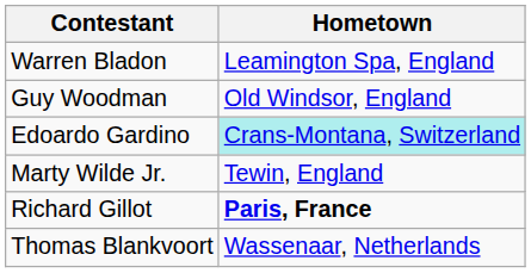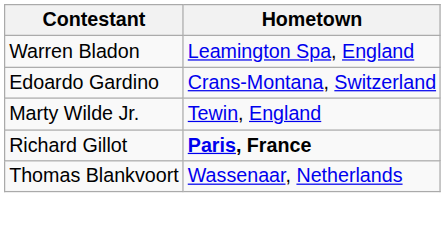 <table class="wikitable">
 <tr>
 <th>Contestant</th>
 <th>Hometown</th>
 </tr>
 <tr>
 <td>Warren Bladon</td>
 <td><a href='#'>Leamington Spa</a>, <a href='#'>England</a></td>
 </tr>
 <tr>
-<td>Guy Woodman</td>
-<td><a href='#'>Old Windsor</a>, <a href='#'>England</a></td>
-</tr>
-<tr>
 <td>Edoardo Gardino</td>
-<td style="background: paleturquoise;"><a href='#'>Crans-Montana</a>, <a href='#'>Switzerland</a></td>
+<td><a href='#'>Crans-Montana</a>, <a href='#'>Switzerland</a></td>
 </tr>
 <tr>
 <td>Marty Wilde Jr.</td>
 <td><a href='#'>Tewin</a>, <a href='#'>England</a></td>
 </tr>
 <tr>
 <td>Richard Gillot</td>
 <td><strong><a href='#'>Paris</a>, France</strong></td>
 </tr>
 <tr>
 <td>Thomas Blankvoort</td>
 <td><a href='#'>Wassenaar</a>, <a href='#'>Netherlands</a></td>
 </tr>
 </table>
